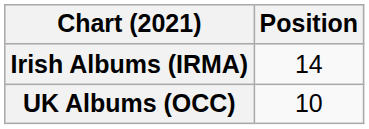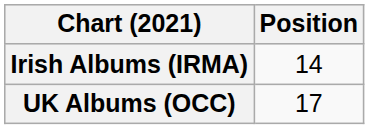 <table class="wikitable plainrowheaders" style="text-align:center">
 <tr>
 <th scope="col">Chart (2021)</th>
 <th scope="col">Position</th>
 </tr>
 <tr>
 <th scope="row">Irish Albums (IRMA)</th>
 <td>14</td>
 </tr>
 <tr>
 <th scope="row">UK Albums (OCC)</th>
-<td>10</td>
+<td>17</td>
 </tr>
 </table>
